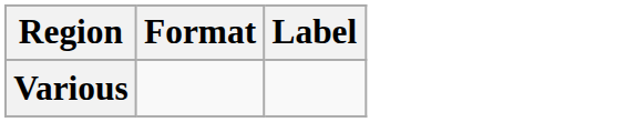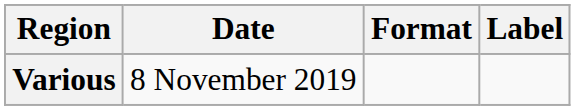 <table class="wikitable plainrowheaders">
 <tr>
 <th scope="col">Region</th>
+<th scope="col">Date</th>
 <th scope="col">Format</th>
 <th scope="col">Label</th>
 </tr>
 <tr>
 <th scope="row">Various</th>
+<td>8 November 2019</td>
 <td></td>
 <td></td>
 </tr>
 </table>
